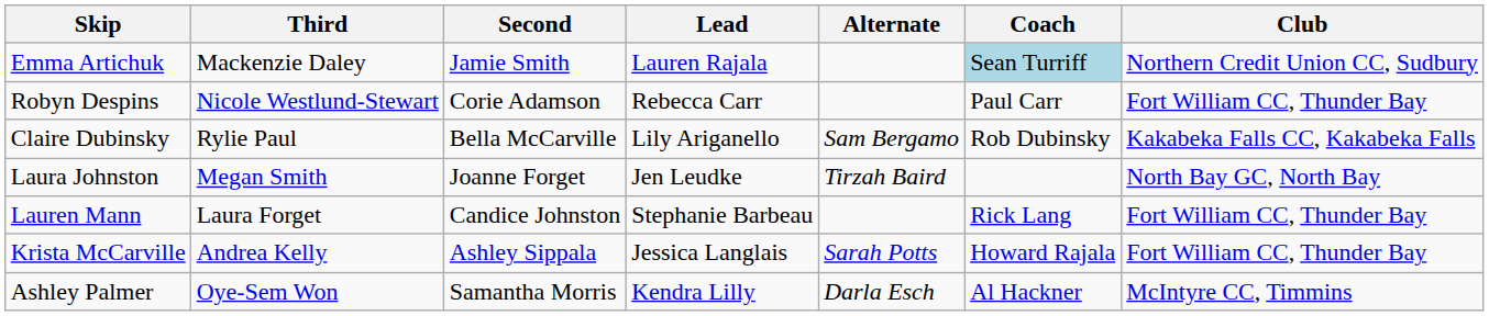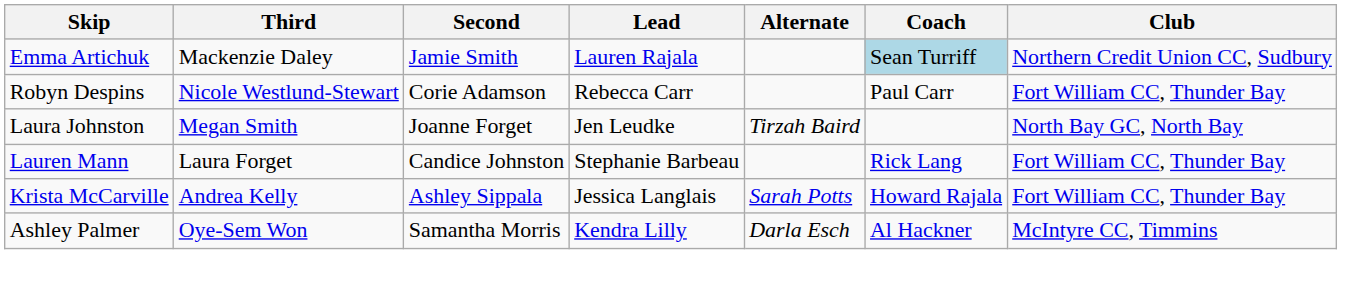 <table class="wikitable">
 <tr>
 <th scope="col">Skip</th>
 <th scope="col">Third</th>
 <th scope="col">Second</th>
 <th scope="col">Lead</th>
 <th scope="col">Alternate</th>
 <th scope="col">Coach</th>
 <th scope="col">Club</th>
 </tr>
 <tr>
 <td><a href='#'>Emma Artichuk</a></td>
 <td>Mackenzie Daley</td>
 <td><a href='#'>Jamie Smith</a></td>
 <td><a href='#'>Lauren Rajala</a></td>
 <td></td>
 <td style="background: lightblue;">Sean Turriff</td>
 <td><a href='#'>Northern Credit Union CC</a>, <a href='#'>Sudbury</a></td>
 </tr>
 <tr>
 <td>Robyn Despins</td>
 <td><a href='#'>Nicole Westlund-Stewart</a></td>
 <td>Corie Adamson</td>
 <td>Rebecca Carr</td>
 <td></td>
 <td>Paul Carr</td>
 <td><a href='#'>Fort William CC</a>, <a href='#'>Thunder Bay</a></td>
-</tr>
-<tr>
-<td>Claire Dubinsky</td>
-<td>Rylie Paul</td>
-<td>Bella McCarville</td>
-<td>Lily Ariganello</td>
-<td><em>Sam Bergamo</em></td>
-<td>Rob Dubinsky</td>
-<td><a href='#'>Kakabeka Falls CC</a>, <a href='#'>Kakabeka Falls</a></td>
 </tr>
 <tr>
 <td>Laura Johnston</td>
 <td><a href='#'>Megan Smith</a></td>
 <td>Joanne Forget</td>
 <td>Jen Leudke</td>
 <td><em>Tirzah Baird</em></td>
 <td></td>
 <td><a href='#'>North Bay GC</a>, <a href='#'>North Bay</a></td>
 </tr>
 <tr>
 <td><a href='#'>Lauren Mann</a></td>
 <td>Laura Forget</td>
 <td>Candice Johnston</td>
 <td>Stephanie Barbeau</td>
 <td></td>
 <td><a href='#'>Rick Lang</a></td>
 <td><a href='#'>Fort William CC</a>, <a href='#'>Thunder Bay</a></td>
 </tr>
 <tr>
 <td><a href='#'>Krista McCarville</a></td>
 <td><a href='#'>Andrea Kelly</a></td>
 <td><a href='#'>Ashley Sippala</a></td>
 <td>Jessica Langlais</td>
 <td><em><a href='#'>Sarah Potts</a></em></td>
 <td><a href='#'>Howard Rajala</a></td>
 <td><a href='#'>Fort William CC</a>, <a href='#'>Thunder Bay</a></td>
 </tr>
 <tr>
 <td>Ashley Palmer</td>
 <td><a href='#'>Oye-Sem Won</a></td>
 <td>Samantha Morris</td>
 <td><a href='#'>Kendra Lilly</a></td>
 <td><em>Darla Esch</em></td>
 <td><a href='#'>Al Hackner</a></td>
 <td><a href='#'>McIntyre CC</a>, <a href='#'>Timmins</a></td>
 </tr>
 </table>
